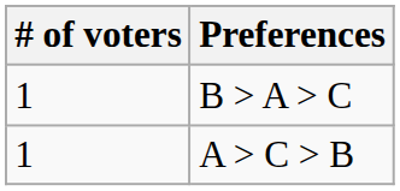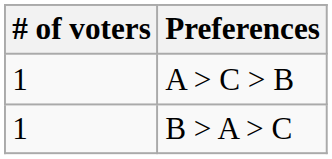 <table class="wikitable">
 <tr>
 <th># of voters</th>
 <th>Preferences</th>
 </tr>
 <tr>
 <td>1</td>
-<td>B > A > C</td>
+<td>A > C > B</td>
 </tr>
 <tr>
 <td>1</td>
-<td>A > C > B</td>
+<td>B > A > C</td>
 </tr>
 </table>
